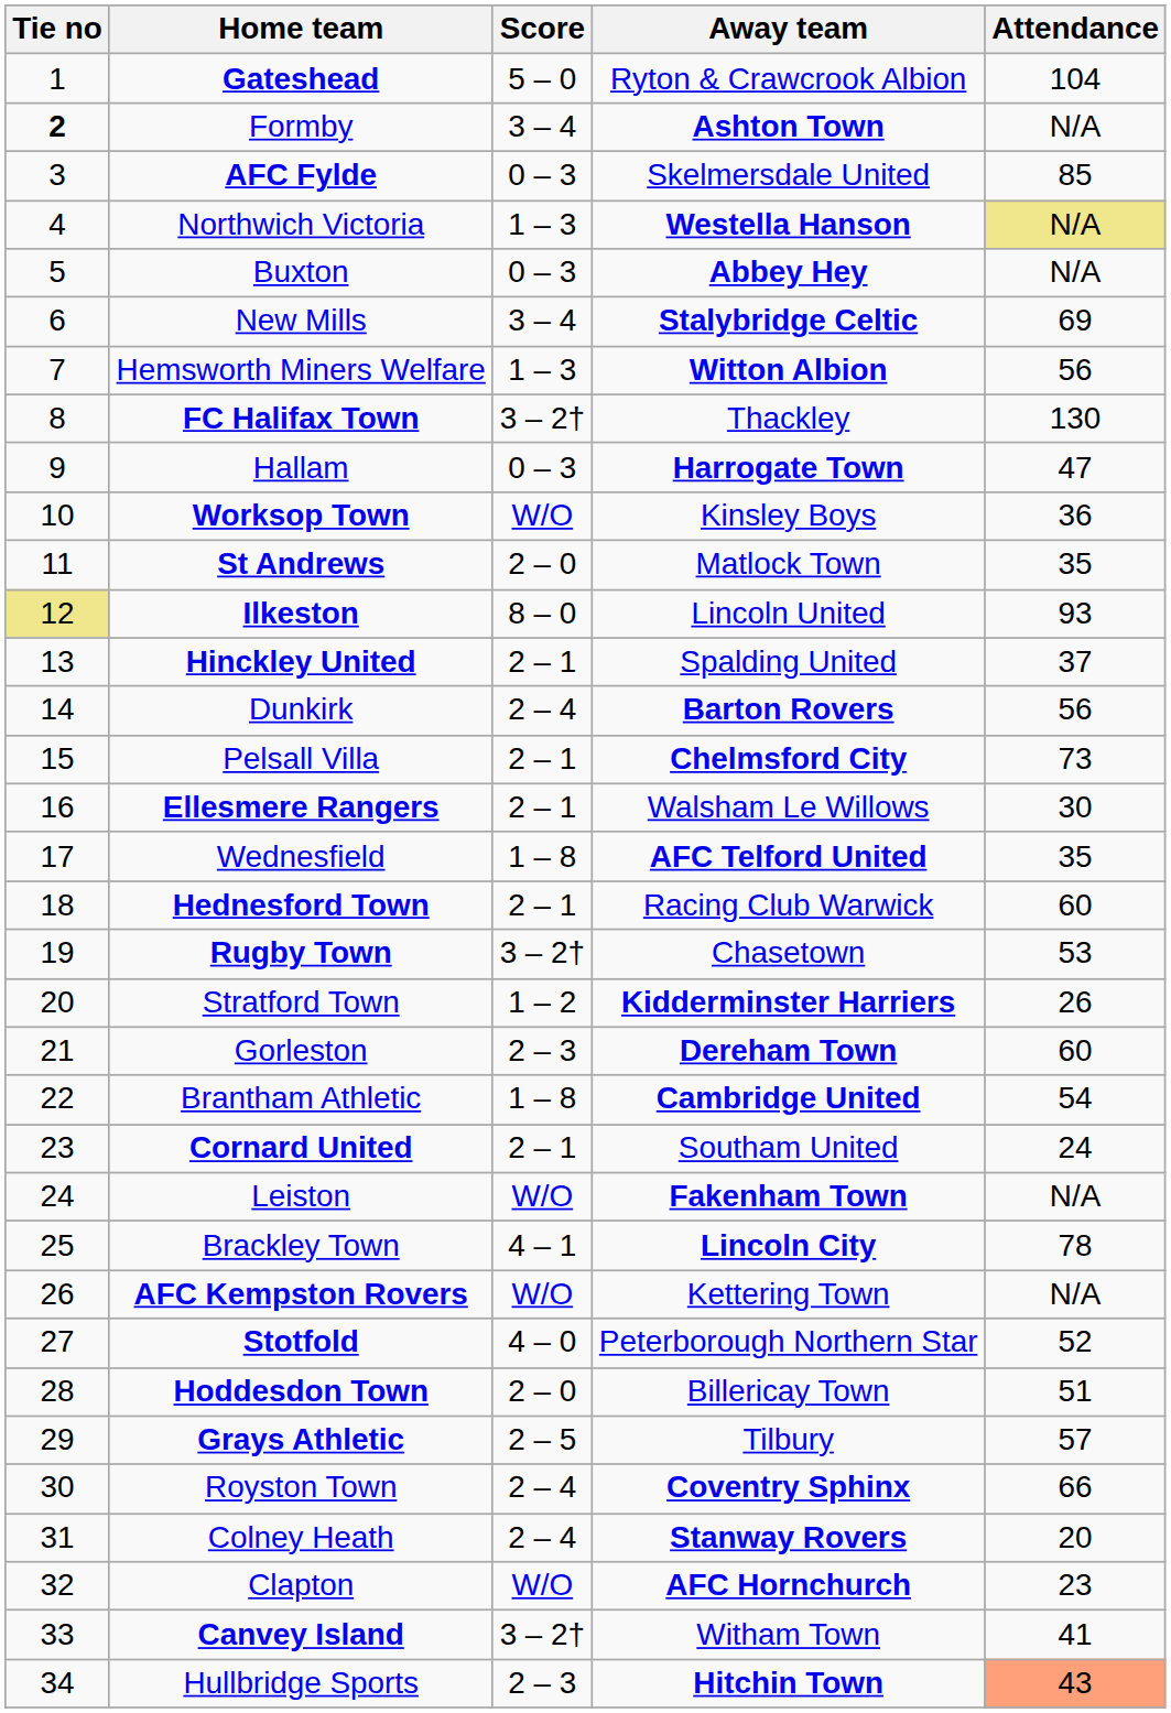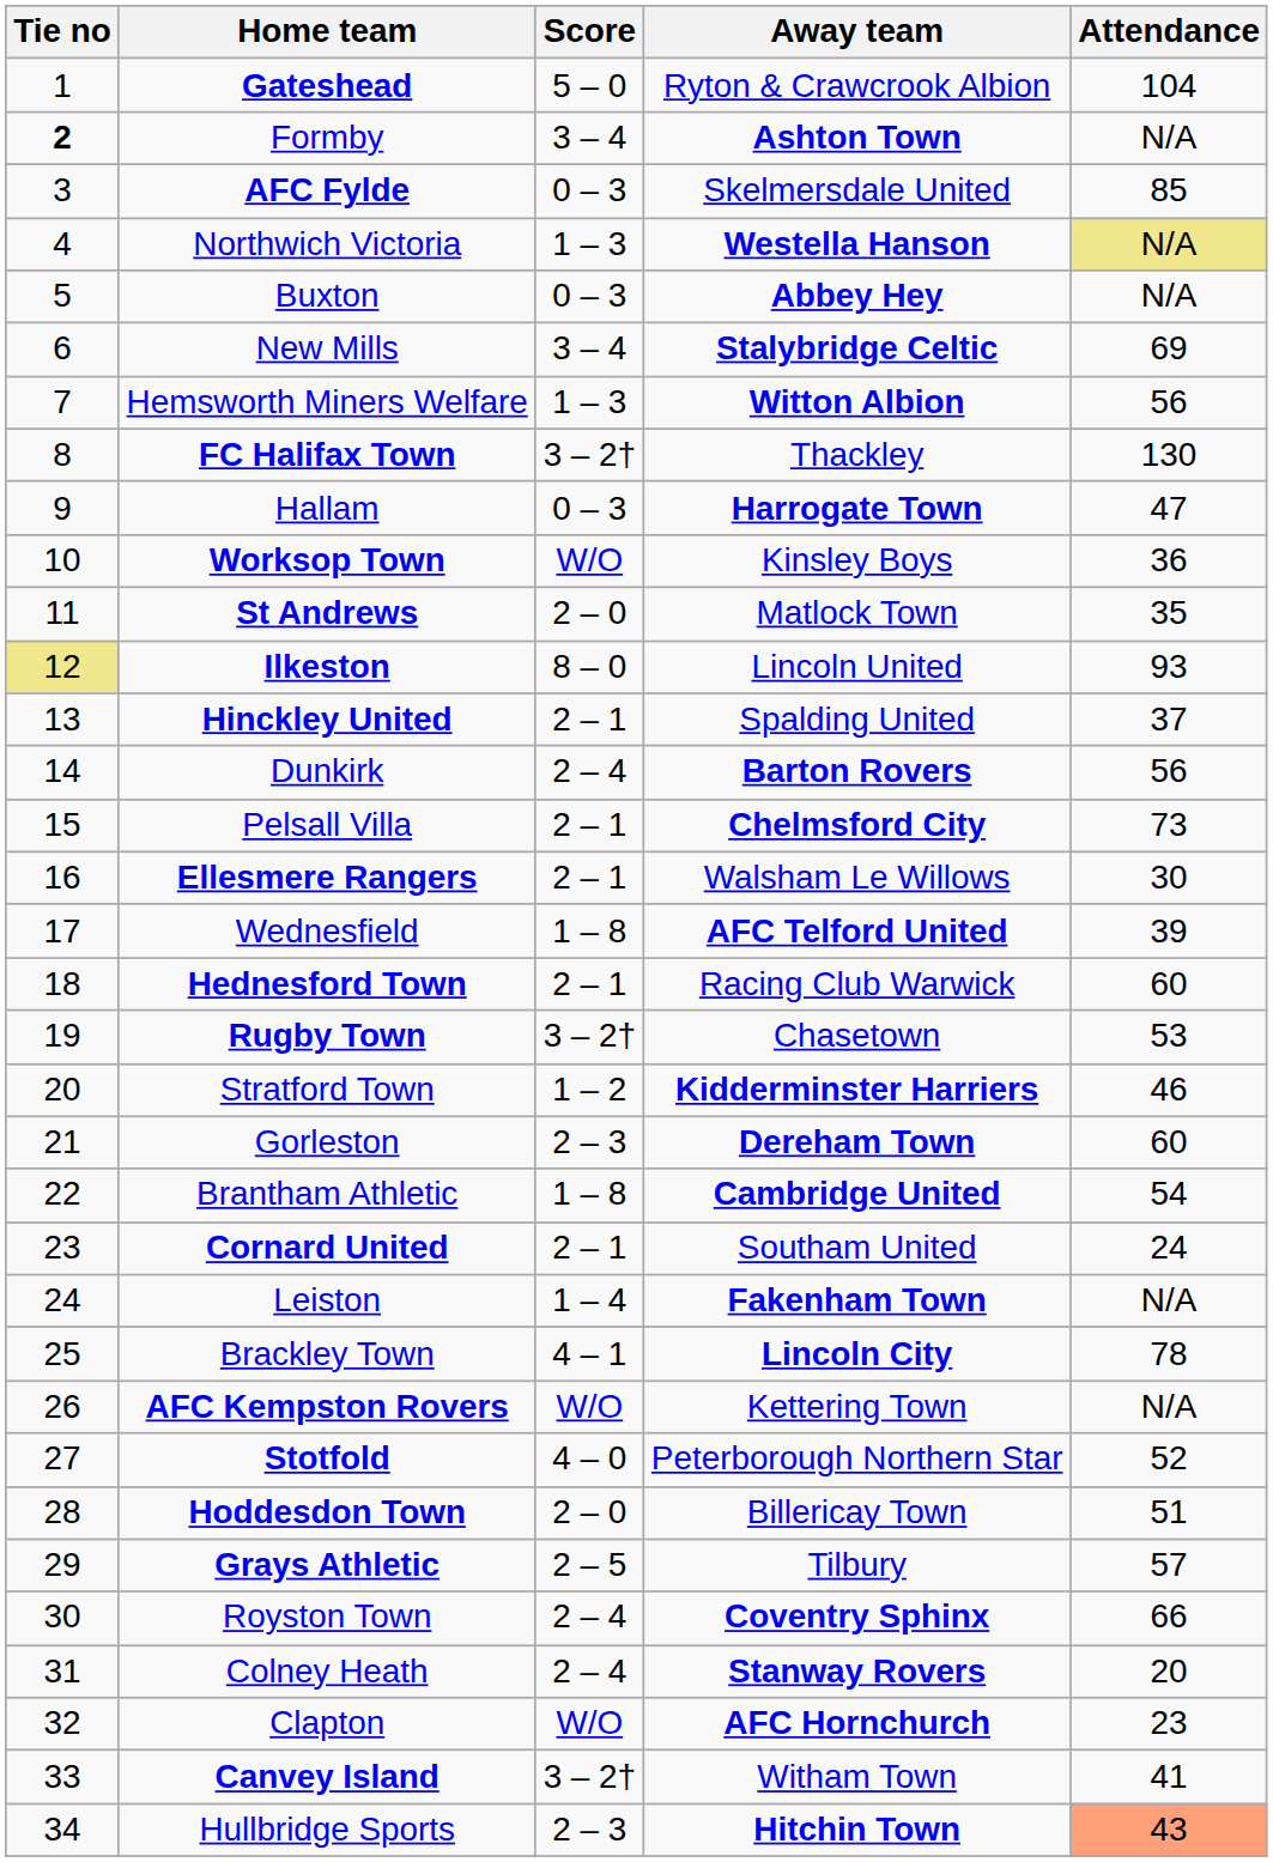 <table class="wikitable" style="text-align:center">
 <tr>
 <th>Tie no</th>
 <th>Home team</th>
 <th>Score</th>
 <th>Away team</th>
 <th>Attendance</th>
 </tr>
 <tr>
 <td>1</td>
 <td><strong><a href='#'>Gateshead</a></strong></td>
 <td>5 – 0</td>
 <td><a href='#'>Ryton & Crawcrook Albion</a></td>
 <td>104</td>
 </tr>
 <tr>
 <td><strong>2</strong></td>
 <td><a href='#'>Formby</a></td>
 <td>3 – 4</td>
 <td><strong><a href='#'>Ashton Town</a></strong></td>
 <td>N/A</td>
 </tr>
 <tr>
 <td>3</td>
 <td><strong><a href='#'>AFC Fylde</a></strong></td>
 <td>0 – 3</td>
 <td><a href='#'>Skelmersdale United</a></td>
 <td>85</td>
 </tr>
 <tr>
 <td>4</td>
 <td><a href='#'>Northwich Victoria</a></td>
 <td>1 – 3</td>
 <td><strong><a href='#'>Westella Hanson</a></strong></td>
 <td style="background: khaki;">N/A</td>
 </tr>
 <tr>
 <td>5</td>
 <td><a href='#'>Buxton</a></td>
 <td>0 – 3</td>
 <td><strong><a href='#'>Abbey Hey</a></strong></td>
 <td>N/A</td>
 </tr>
 <tr>
 <td>6</td>
 <td><a href='#'>New Mills</a></td>
 <td>3 – 4</td>
 <td><strong><a href='#'>Stalybridge Celtic</a></strong></td>
 <td>69</td>
 </tr>
 <tr>
 <td>7</td>
 <td><a href='#'>Hemsworth Miners Welfare</a></td>
 <td>1 – 3</td>
 <td><strong><a href='#'>Witton Albion</a></strong></td>
 <td>56</td>
 </tr>
 <tr>
 <td>8</td>
 <td><strong><a href='#'>FC Halifax Town</a></strong></td>
 <td>3 – 2†</td>
 <td><a href='#'>Thackley</a></td>
 <td>130</td>
 </tr>
 <tr>
 <td>9</td>
 <td><a href='#'>Hallam</a></td>
 <td>0 – 3</td>
 <td><strong><a href='#'>Harrogate Town</a></strong></td>
 <td>47</td>
 </tr>
 <tr>
 <td>10</td>
 <td><strong><a href='#'>Worksop Town</a></strong></td>
 <td><a href='#'>W/O</a></td>
 <td><a href='#'>Kinsley Boys</a></td>
 <td>36</td>
 </tr>
 <tr>
 <td>11</td>
 <td><strong><a href='#'>St Andrews</a></strong></td>
 <td>2 – 0</td>
 <td><a href='#'>Matlock Town</a></td>
 <td>35</td>
 </tr>
 <tr>
 <td style="background: khaki;">12</td>
 <td><strong><a href='#'>Ilkeston</a></strong></td>
 <td>8 – 0</td>
 <td><a href='#'>Lincoln United</a></td>
 <td>93</td>
 </tr>
 <tr>
 <td>13</td>
 <td><strong><a href='#'>Hinckley United</a></strong></td>
 <td>2 – 1</td>
 <td><a href='#'>Spalding United</a></td>
 <td>37</td>
 </tr>
 <tr>
 <td>14</td>
 <td><a href='#'>Dunkirk</a></td>
 <td>2 – 4</td>
 <td><strong><a href='#'>Barton Rovers</a></strong></td>
 <td>56</td>
 </tr>
 <tr>
 <td>15</td>
 <td><a href='#'>Pelsall Villa</a></td>
 <td>2 – 1</td>
 <td><strong><a href='#'>Chelmsford City</a></strong></td>
 <td>73</td>
 </tr>
 <tr>
 <td>16</td>
 <td><strong><a href='#'>Ellesmere Rangers</a></strong></td>
 <td>2 – 1</td>
 <td><a href='#'>Walsham Le Willows</a></td>
 <td>30</td>
 </tr>
 <tr>
 <td>17</td>
 <td><a href='#'>Wednesfield</a></td>
 <td>1 – 8</td>
 <td><strong><a href='#'>AFC Telford United</a></strong></td>
-<td>35</td>
+<td>39</td>
 </tr>
 <tr>
 <td>18</td>
 <td><strong><a href='#'>Hednesford Town</a></strong></td>
 <td>2 – 1</td>
 <td><a href='#'>Racing Club Warwick</a></td>
 <td>60</td>
 </tr>
 <tr>
 <td>19</td>
 <td><strong><a href='#'>Rugby Town</a></strong></td>
 <td>3 – 2†</td>
 <td><a href='#'>Chasetown</a></td>
 <td>53</td>
 </tr>
 <tr>
 <td>20</td>
 <td><a href='#'>Stratford Town</a></td>
 <td>1 – 2</td>
 <td><strong><a href='#'>Kidderminster Harriers</a></strong></td>
-<td>26</td>
+<td>46</td>
 </tr>
 <tr>
 <td>21</td>
 <td><a href='#'>Gorleston</a></td>
 <td>2 – 3</td>
 <td><strong><a href='#'>Dereham Town</a></strong></td>
 <td>60</td>
 </tr>
 <tr>
 <td>22</td>
 <td><a href='#'>Brantham Athletic</a></td>
 <td>1 – 8</td>
 <td><strong><a href='#'>Cambridge United</a></strong></td>
 <td>54</td>
 </tr>
 <tr>
 <td>23</td>
 <td><strong><a href='#'>Cornard United</a></strong></td>
 <td>2 – 1</td>
 <td><a href='#'>Southam United</a></td>
 <td>24</td>
 </tr>
 <tr>
 <td>24</td>
 <td><a href='#'>Leiston</a></td>
-<td><a href='#'>W/O</a></td>
+<td>1 – 4</td>
 <td><strong><a href='#'>Fakenham Town</a></strong></td>
 <td>N/A</td>
 </tr>
 <tr>
 <td>25</td>
 <td><a href='#'>Brackley Town</a></td>
 <td>4 – 1</td>
 <td><strong><a href='#'>Lincoln City</a></strong></td>
 <td>78</td>
 </tr>
 <tr>
 <td>26</td>
 <td><strong><a href='#'>AFC Kempston Rovers</a></strong></td>
 <td><a href='#'>W/O</a></td>
 <td><a href='#'>Kettering Town</a></td>
 <td>N/A</td>
 </tr>
 <tr>
 <td>27</td>
 <td><strong><a href='#'>Stotfold</a></strong></td>
 <td>4 – 0</td>
 <td><a href='#'>Peterborough Northern Star</a></td>
 <td>52</td>
 </tr>
 <tr>
 <td>28</td>
 <td><strong><a href='#'>Hoddesdon Town</a></strong></td>
 <td>2 – 0</td>
 <td><a href='#'>Billericay Town</a></td>
 <td>51</td>
 </tr>
 <tr>
 <td>29</td>
 <td><strong><a href='#'>Grays Athletic</a></strong></td>
 <td>2 – 5</td>
 <td><a href='#'>Tilbury</a></td>
 <td>57</td>
 </tr>
 <tr>
 <td>30</td>
 <td><a href='#'>Royston Town</a></td>
 <td>2 – 4</td>
 <td><strong><a href='#'>Coventry Sphinx</a></strong></td>
 <td>66</td>
 </tr>
 <tr>
 <td>31</td>
 <td><a href='#'>Colney Heath</a></td>
 <td>2 – 4</td>
 <td><strong><a href='#'>Stanway Rovers</a></strong></td>
 <td>20</td>
 </tr>
 <tr>
 <td>32</td>
 <td><a href='#'>Clapton</a></td>
 <td><a href='#'>W/O</a></td>
 <td><strong><a href='#'>AFC Hornchurch</a></strong></td>
 <td>23</td>
 </tr>
 <tr>
 <td>33</td>
 <td><strong><a href='#'>Canvey Island</a></strong></td>
 <td>3 – 2†</td>
 <td><a href='#'>Witham Town</a></td>
 <td>41</td>
 </tr>
 <tr>
 <td>34</td>
 <td><a href='#'>Hullbridge Sports</a></td>
 <td>2 – 3</td>
 <td><strong><a href='#'>Hitchin Town</a></strong></td>
 <td style="background: lightsalmon;">43</td>
 </tr>
 </table>
